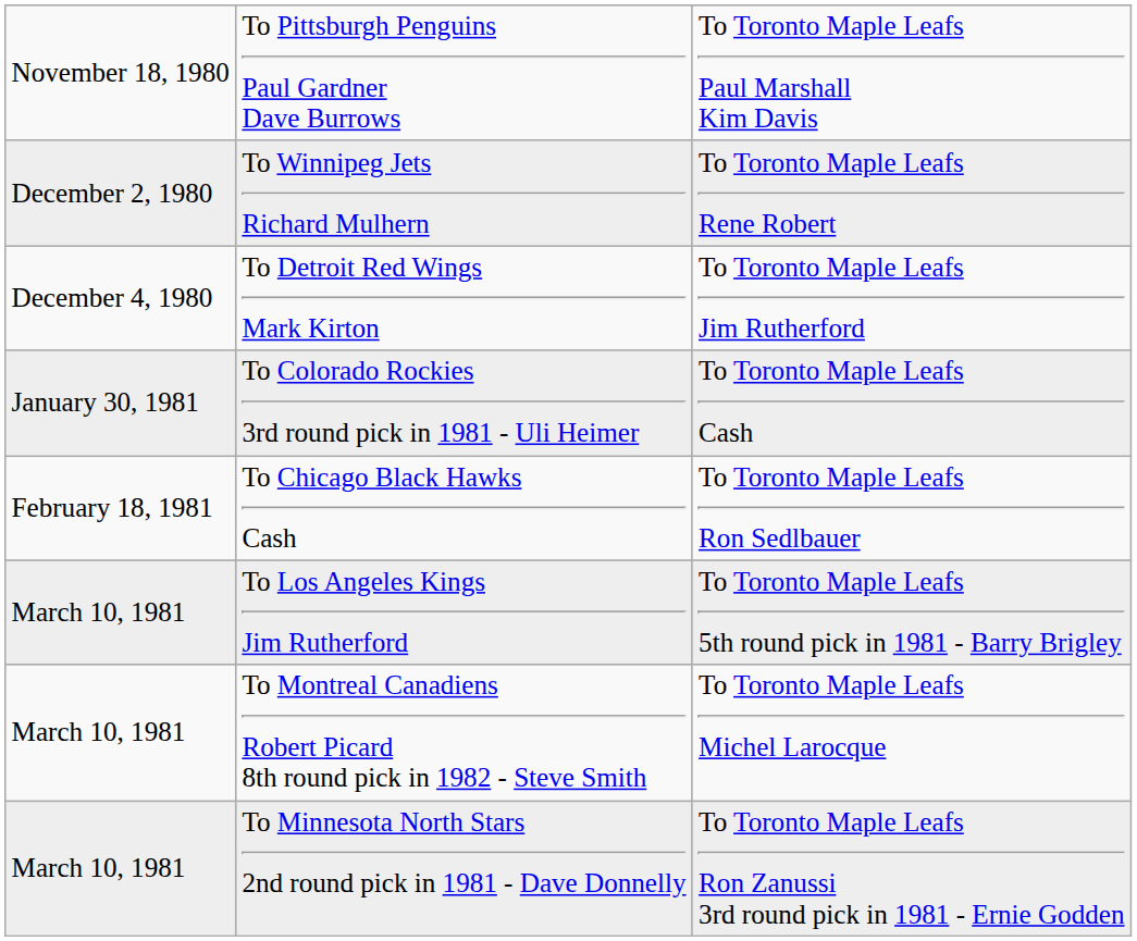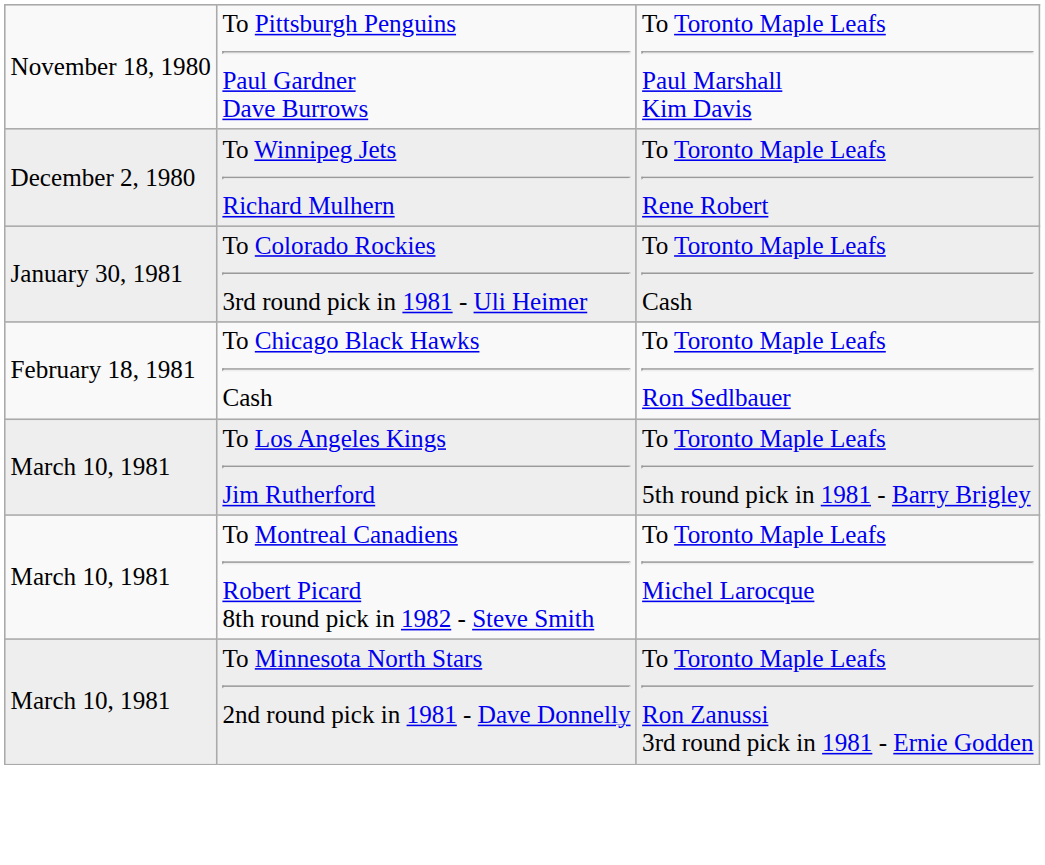 <table class="wikitable">
 <tr>
 <td>November 18, 1980</td>
 <td valign="top">To <a href='#'>Pittsburgh Penguins</a><hr><a href='#'>Paul Gardner</a> <br> <a href='#'>Dave Burrows</a></td>
 <td valign="top">To <a href='#'>Toronto Maple Leafs</a><hr><a href='#'>Paul Marshall</a> <br> <a href='#'>Kim Davis</a></td>
 </tr>
 <tr style="background:#eee;">
 <td>December 2, 1980</td>
 <td valign="top">To <a href='#'>Winnipeg Jets</a><hr><a href='#'>Richard Mulhern</a></td>
 <td valign="top">To <a href='#'>Toronto Maple Leafs</a><hr><a href='#'>Rene Robert</a></td>
-</tr>
-<tr>
-<td>December 4, 1980</td>
-<td valign="top">To <a href='#'>Detroit Red Wings</a><hr><a href='#'>Mark Kirton</a></td>
-<td valign="top">To <a href='#'>Toronto Maple Leafs</a><hr><a href='#'>Jim Rutherford</a></td>
 </tr>
 <tr style="background:#eee;">
 <td>January 30, 1981</td>
 <td valign="top">To <a href='#'>Colorado Rockies</a><hr>3rd round pick in <a href='#'>1981</a> - <a href='#'>Uli Heimer</a></td>
 <td valign="top">To <a href='#'>Toronto Maple Leafs</a><hr>Cash</td>
 </tr>
 <tr>
 <td>February 18, 1981</td>
 <td valign="top">To <a href='#'>Chicago Black Hawks</a><hr>Cash</td>
 <td valign="top">To <a href='#'>Toronto Maple Leafs</a><hr><a href='#'>Ron Sedlbauer</a></td>
 </tr>
 <tr style="background:#eee;">
 <td>March 10, 1981</td>
 <td valign="top">To <a href='#'>Los Angeles Kings</a><hr><a href='#'>Jim Rutherford</a></td>
 <td valign="top">To <a href='#'>Toronto Maple Leafs</a><hr>5th round pick in <a href='#'>1981</a> - <a href='#'>Barry Brigley</a></td>
 </tr>
 <tr>
 <td>March 10, 1981</td>
 <td valign="top">To <a href='#'>Montreal Canadiens</a><hr><a href='#'>Robert Picard</a> <br> 8th round pick in <a href='#'>1982</a> - <a href='#'>Steve Smith</a></td>
 <td valign="top">To <a href='#'>Toronto Maple Leafs</a><hr><a href='#'>Michel Larocque</a></td>
 </tr>
 <tr style="background:#eee;">
 <td>March 10, 1981</td>
 <td valign="top">To <a href='#'>Minnesota North Stars</a><hr>2nd round pick in <a href='#'>1981</a> - <a href='#'>Dave Donnelly</a></td>
 <td valign="top">To <a href='#'>Toronto Maple Leafs</a><hr><a href='#'>Ron Zanussi</a> <br> 3rd round pick in <a href='#'>1981</a> - <a href='#'>Ernie Godden</a></td>
 </tr>
 </table>
